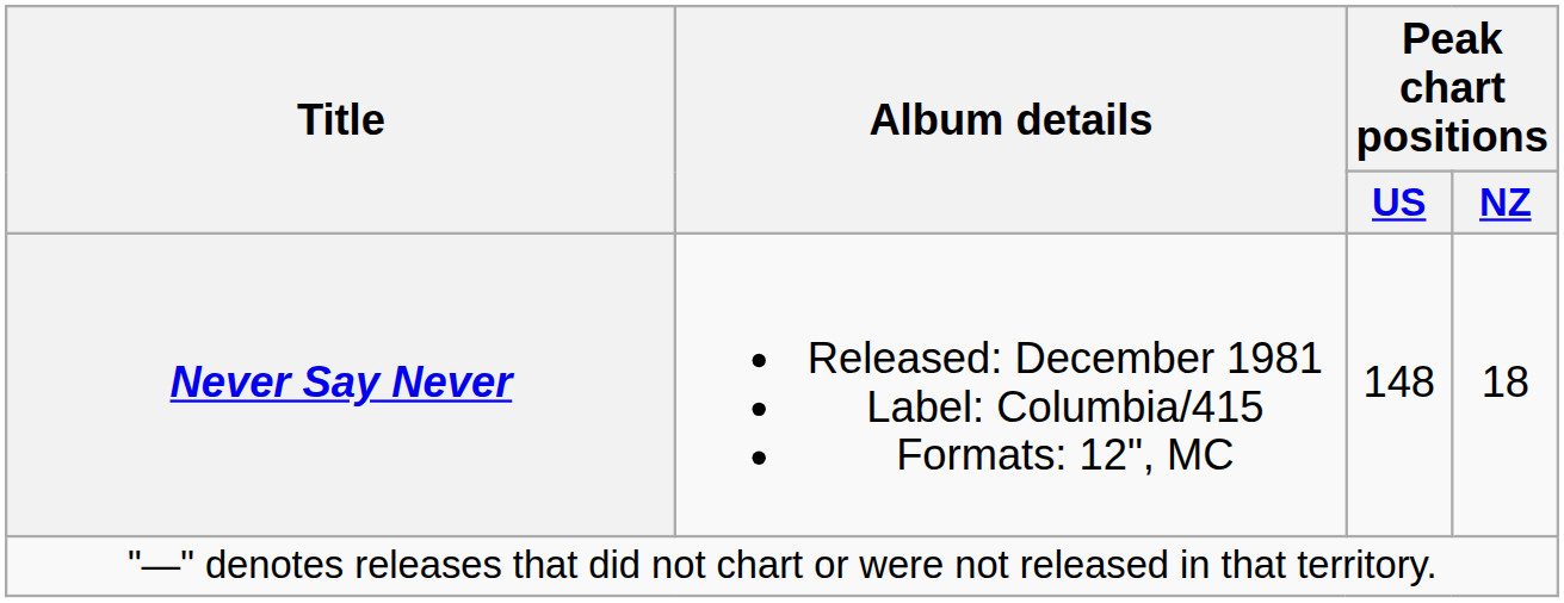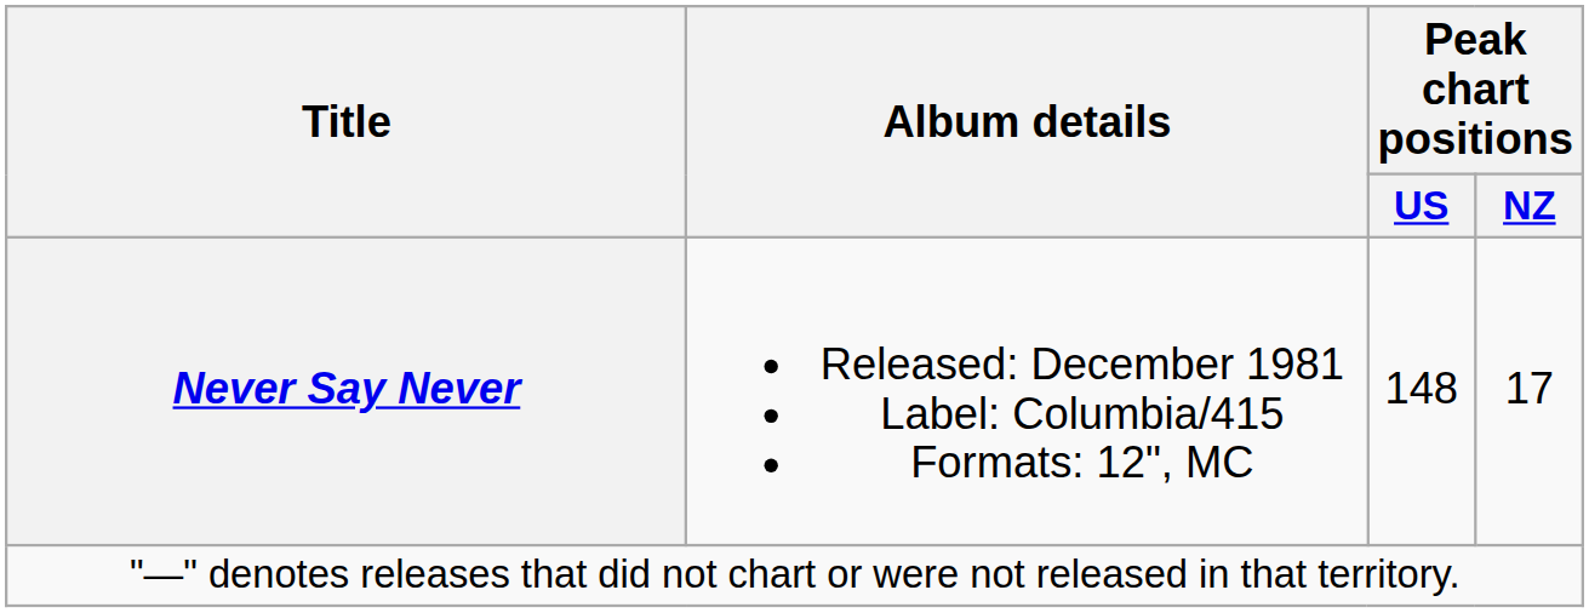 <table class="wikitable plainrowheaders" style="text-align:center;">
 <tr>
 <th rowspan="2" scope="col" style="width:15em;">Title</th>
 <th rowspan="2" scope="col" style="width:15em;">Album details</th>
 <th colspan="2">Peak chart positions</th>
 </tr>
 <tr>
 <th scope="col" style="width:2em;font-size:90%;"><a href='#'>US</a><br></th>
 <th scope="col" style="width:2em;font-size:90%;"><a href='#'>NZ</a><br></th>
 </tr>
 <tr>
 <th scope="row"><em><a href='#'>Never Say Never</a></em></th>
 <td><br><ul><li>Released: December 1981</li><li>Label: Columbia/415</li><li>Formats: 12", MC</li></ul></td>
 <td>148</td>
-<td>18</td>
+<td>17</td>
 </tr>
 <tr>
 <td colspan="4" style="font-size:90%">"—" denotes releases that did not chart or were not released in that territory.</td>
 </tr>
 </table>
